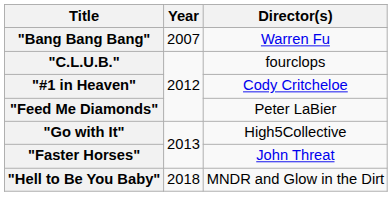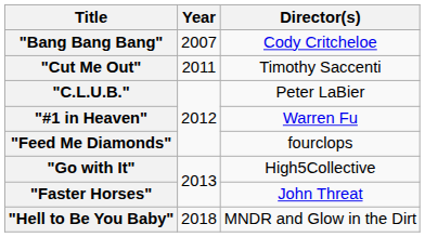 <table class="wikitable plainrowheaders" style="text-align:center;">
 <tr>
 <th scope="col">Title</th>
 <th scope="col">Year</th>
 <th scope="col">Director(s)</th>
 </tr>
 <tr>
 <th scope="row">"Bang Bang Bang"<br></th>
 <td>2007</td>
-<td><a href='#'>Warren Fu</a></td>
+<td><a href='#'>Cody Critcheloe</a></td>
+</tr>
+<tr>
+<th scope="row">"Cut Me Out"</th>
+<td>2011</td>
+<td>Timothy Saccenti</td>
 </tr>
 <tr>
 <th scope="row">"C.L.U.B."</th>
 <td rowspan="3">2012</td>
-<td>fourclops</td>
+<td>Peter LaBier</td>
 </tr>
 <tr>
 <th scope="row">"#1 in Heaven"</th>
-<td><a href='#'>Cody Critcheloe</a></td>
+<td><a href='#'>Warren Fu</a></td>
 </tr>
 <tr>
 <th scope="row">"Feed Me Diamonds"</th>
-<td>Peter LaBier</td>
+<td>fourclops</td>
 </tr>
 <tr>
 <th scope="row">"Go with It"<br></th>
 <td rowspan="2">2013</td>
 <td>High5Collective</td>
 </tr>
 <tr>
 <th scope="row">"Faster Horses"</th>
 <td><a href='#'>John Threat</a></td>
 </tr>
 <tr>
 <th scope="row">"Hell to Be You Baby"</th>
 <td>2018</td>
 <td>MNDR and Glow in the Dirt</td>
 </tr>
 </table>
